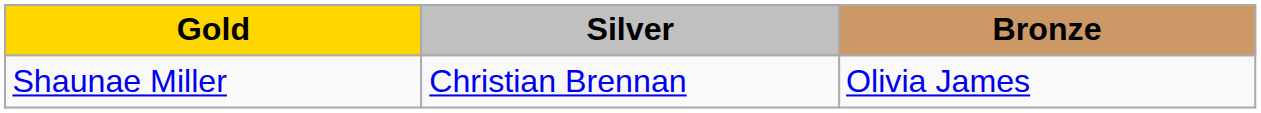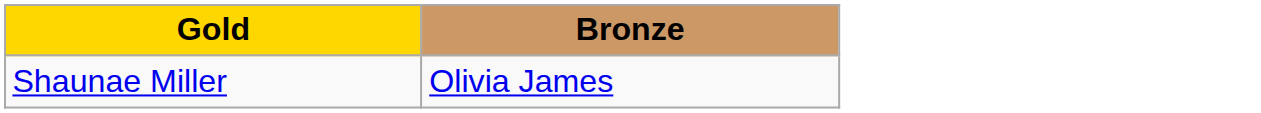 <table class="wikitable" style="text-align:left">
 <tr align="center">
 <td width=200 bgcolor=gold><strong>Gold</strong></td>
-<td width=200 bgcolor=silver><strong>Silver</strong></td>
 <td width=200 bgcolor=CC9966><strong>Bronze</strong></td>
 </tr>
 <tr>
 <td><a href='#'>Shaunae Miller</a> <br></td>
-<td><a href='#'>Christian Brennan</a> <br></td>
 <td><a href='#'>Olivia James</a> <br> </td>
 </tr>
 </table>
